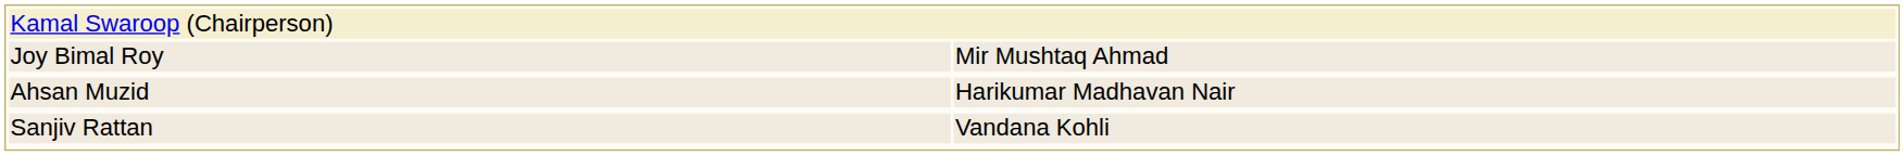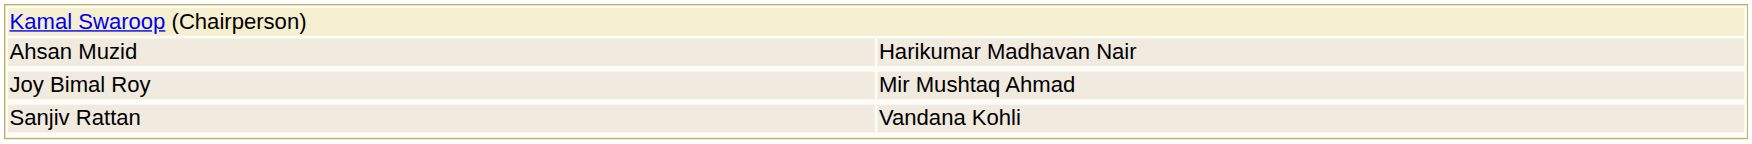 <table style="width:100%;border: 1px solid #BEB168;background-color:#FDFCF6;">
 <tr>
 <td colspan="2" style="background-color:#F5EFD0;"> <a href='#'>Kamal Swaroop</a> (Chairperson)</td>
 </tr>
 <tr style="background-color:#F0EADF;">
-<td style="width:50%"> Joy Bimal Roy</td>
-<td style="width:50%"> Mir Mushtaq Ahmad</td>
+<td style="width:50%"> Ahsan Muzid</td>
+<td style="width:50%"> Harikumar Madhavan Nair</td>
 </tr>
 <tr style="vertical-align:top;">
 </tr>
 <tr style="background-color:#F0EADF;">
-<td style="width:50%"> Ahsan Muzid</td>
-<td style="width:50%"> Harikumar Madhavan Nair</td>
+<td style="width:50%"> Joy Bimal Roy</td>
+<td style="width:50%"> Mir Mushtaq Ahmad</td>
 </tr>
 <tr style="vertical-align:top;">
 </tr>
 <tr style="background-color:#F0EADF;">
 <td style="width:50%"> Sanjiv Rattan</td>
 <td style="width:50%"> Vandana Kohli</td>
 </tr>
 <tr>
 </tr>
 </table>
